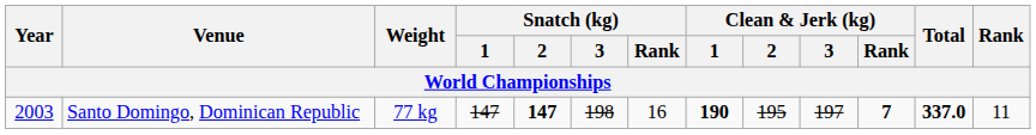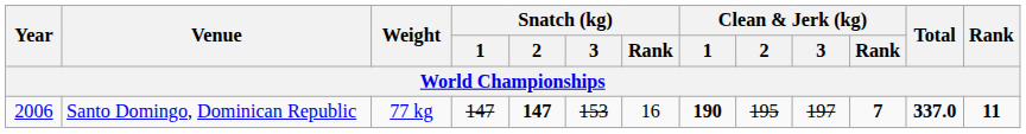 <table class = "wikitable" style="text-align:center;">
 <tr>
 <th rowspan=2 width=40>Year</th>
 <th rowspan=2 width=250>Venue</th>
 <th rowspan=2 width=60>Weight</th>
 <th colspan=4>Snatch (kg)</th>
 <th colspan=4>Clean & Jerk (kg)</th>
 <th rowspan=2 width=40>Total</th>
 <th rowspan=2 width=40>Rank</th>
 </tr>
 <tr>
 <th width=40>1</th>
 <th width=40>2</th>
 <th width=40>3</th>
 <th width=40>Rank</th>
 <th width=40>1</th>
 <th width=40>2</th>
 <th width=40>3</th>
 <th width=40>Rank</th>
 </tr>
 <tr>
 <th colspan=13><a href='#'>World Championships</a></th>
 </tr>
 <tr>
-<td><a href='#'>2003</a></td>
+<td><a href='#'>2006</a></td>
 <td align=left> <a href='#'>Santo Domingo</a>, <a href='#'>Dominican Republic</a></td>
 <td><a href='#'>77 kg</a></td>
 <td><s>147</s></td>
 <td><strong>147</strong></td>
-<td><s>198</s></td>
+<td><s>153</s></td>
 <td>16</td>
 <td><strong>190</strong></td>
 <td><s>195</s></td>
 <td><s>197</s></td>
 <td><strong>7</strong></td>
 <td><strong>337.0</strong></td>
-<td>11</td>
+<td><strong>11</strong></td>
 </tr>
 </table>
